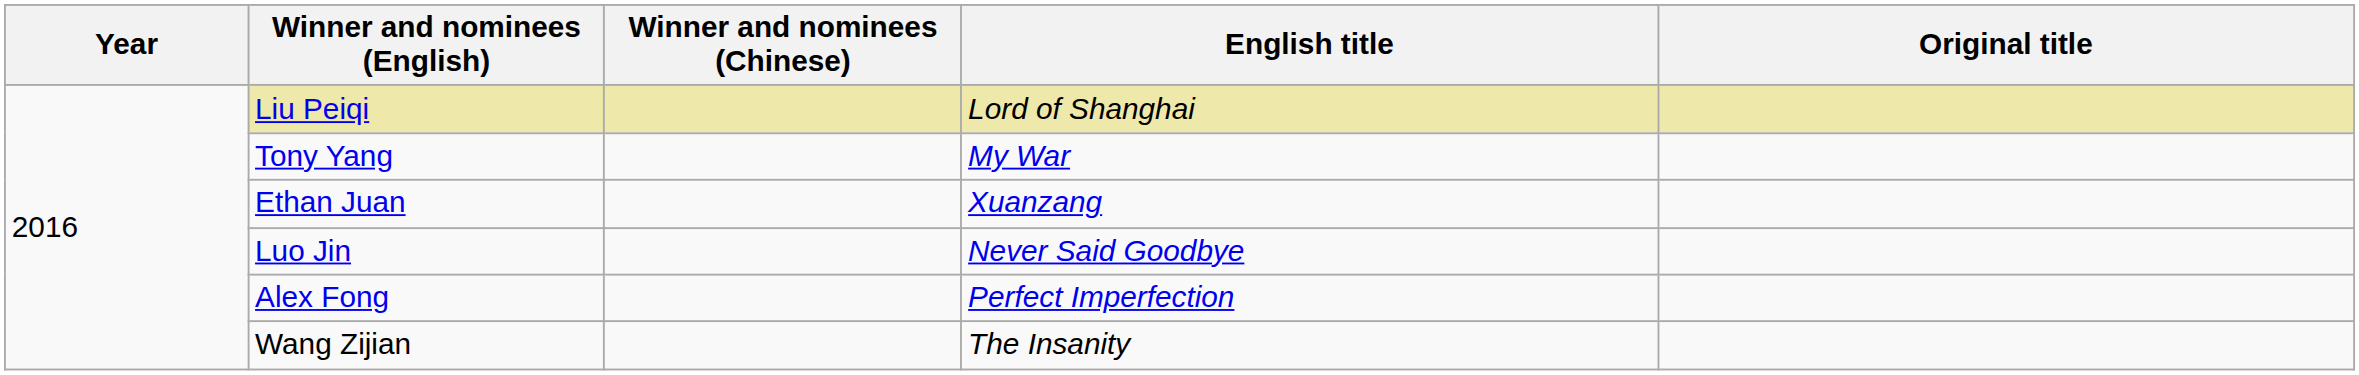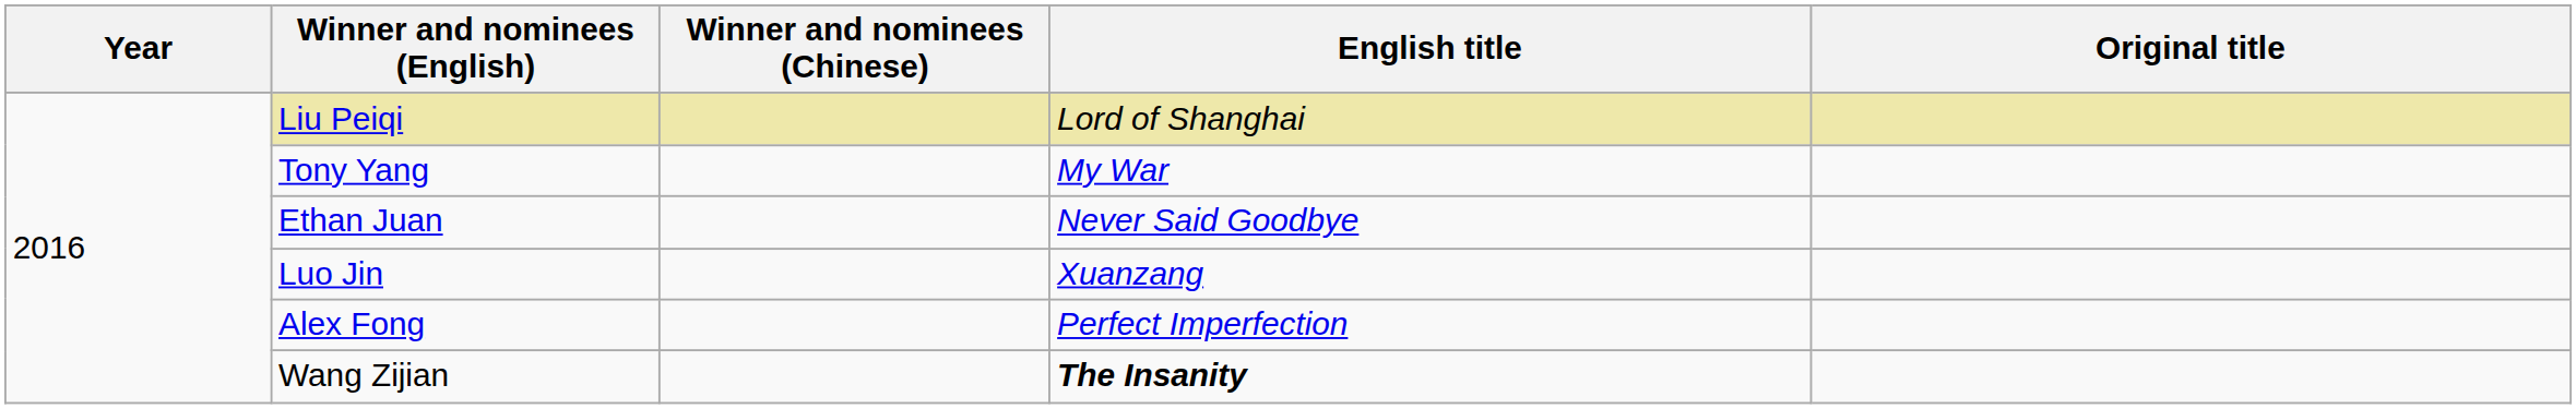 <table class="wikitable" style="width:100%;">
 <tr style="background:#bebebe">
 <th width="100"><strong>Year</strong></th>
 <th width="150"><strong>Winner and nominees<br>(English)</strong></th>
 <th width="150"><strong>Winner and nominees<br>(Chinese)</strong></th>
 <th width="300"><strong>English title</strong></th>
 <th width="300"><strong>Original title</strong></th>
 </tr>
 <tr>
 <td rowspan="6">2016</td>
 <td style="background:#EEE8AA;"><a href='#'>Liu Peiqi</a></td>
 <td style="background:#EEE8AA;"></td>
 <td style="background:#EEE8AA;"><em>Lord of Shanghai</em></td>
 <td style="background:#EEE8AA;"></td>
 </tr>
 <tr>
 <td><a href='#'>Tony Yang</a></td>
 <td></td>
 <td><em><a href='#'>My War</a></em></td>
 <td></td>
 </tr>
 <tr>
 <td><a href='#'>Ethan Juan</a></td>
 <td></td>
-<td><em><a href='#'>Xuanzang</a></em></td>
+<td><em><a href='#'>Never Said Goodbye</a></em></td>
 <td></td>
 </tr>
 <tr>
 <td><a href='#'>Luo Jin</a></td>
 <td></td>
-<td><em><a href='#'>Never Said Goodbye</a></em></td>
+<td><em><a href='#'>Xuanzang</a></em></td>
 <td></td>
 </tr>
 <tr>
 <td><a href='#'>Alex Fong</a></td>
 <td></td>
 <td><em><a href='#'>Perfect Imperfection</a></em></td>
 <td></td>
 </tr>
 <tr>
 <td>Wang Zijian</td>
 <td></td>
-<td><em>The Insanity</em></td>
+<td><strong><em>The Insanity</em></strong></td>
 <td></td>
 </tr>
 </table>
